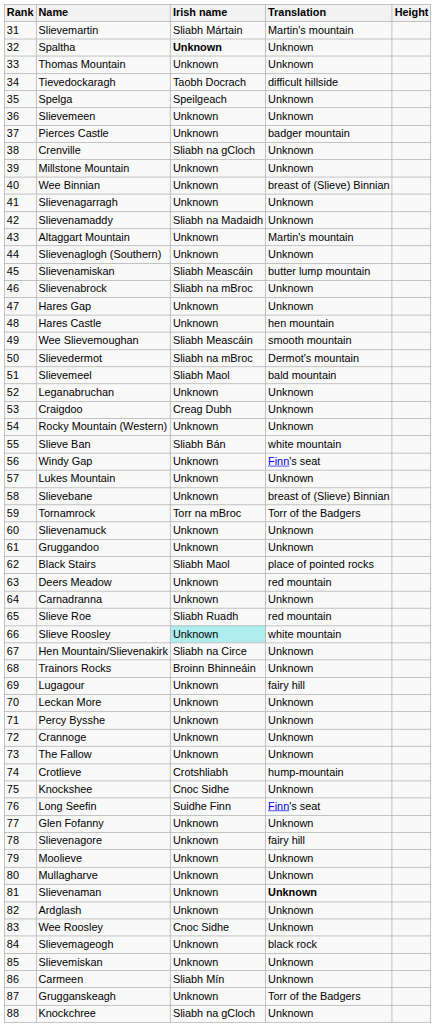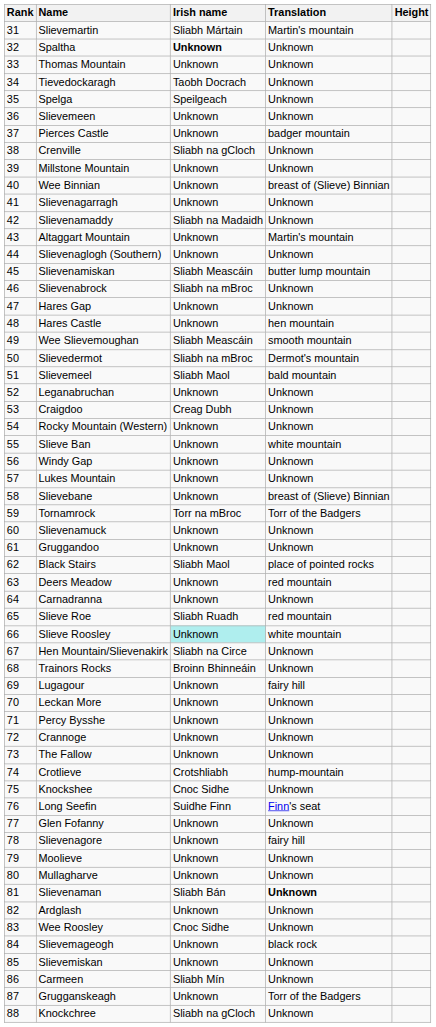 <table class="wikitable mw-collapsible mw-collapsed sortable" style="text-align:left">
 <tr>
 <th style="text-align:left">Rank</th>
 <th style="text-align:left">Name</th>
 <th style="text-align:left">Irish name</th>
 <th style="text-align:left">Translation</th>
 <th style="text-align:left">Height</th>
 </tr>
 <tr>
 <td>31</td>
 <td>Slievemartin</td>
 <td>Sliabh Mártain</td>
 <td>Martin's mountain</td>
 <td></td>
 </tr>
 <tr>
 <td>32</td>
 <td>Spaltha</td>
 <td><strong>Unknown</strong></td>
 <td>Unknown</td>
 <td></td>
 </tr>
 <tr>
 <td>33</td>
 <td>Thomas Mountain</td>
 <td>Unknown</td>
 <td>Unknown</td>
 <td></td>
 </tr>
 <tr>
 <td>34</td>
 <td>Tievedockaragh</td>
 <td>Taobh Docrach</td>
-<td>difficult hillside</td>
+<td>Unknown</td>
 <td></td>
 </tr>
 <tr>
 <td>35</td>
 <td>Spelga</td>
 <td>Speilgeach</td>
 <td>Unknown</td>
 <td></td>
 </tr>
 <tr>
 <td>36</td>
 <td>Slievemeen</td>
 <td>Unknown</td>
 <td>Unknown</td>
 <td></td>
 </tr>
 <tr>
 <td>37</td>
 <td>Pierces Castle</td>
 <td>Unknown</td>
 <td>badger mountain</td>
 <td></td>
 </tr>
 <tr>
 <td>38</td>
 <td>Crenville</td>
 <td>Sliabh na gCloch</td>
 <td>Unknown</td>
 <td></td>
 </tr>
 <tr>
 <td>39</td>
 <td>Millstone Mountain</td>
 <td>Unknown</td>
 <td>Unknown</td>
 <td></td>
 </tr>
 <tr>
 <td>40</td>
 <td>Wee Binnian</td>
 <td>Unknown</td>
 <td>breast of (Slieve) Binnian</td>
 <td></td>
 </tr>
 <tr>
 <td>41</td>
 <td>Slievenagarragh</td>
 <td>Unknown</td>
 <td>Unknown</td>
 <td></td>
 </tr>
 <tr>
 <td>42</td>
 <td>Slievenamaddy</td>
 <td>Sliabh na Madaidh</td>
 <td>Unknown</td>
 <td></td>
 </tr>
 <tr>
 <td>43</td>
 <td>Altaggart Mountain</td>
 <td>Unknown</td>
 <td>Martin's mountain</td>
 <td></td>
 </tr>
 <tr>
 <td>44</td>
 <td>Slievenaglogh (Southern)</td>
 <td>Unknown</td>
 <td>Unknown</td>
 <td></td>
 </tr>
 <tr>
 <td>45</td>
 <td>Slievenamiskan</td>
 <td>Sliabh Meascáin</td>
 <td>butter lump mountain</td>
 <td></td>
 </tr>
 <tr>
 <td>46</td>
 <td>Slievenabrock</td>
 <td>Sliabh na mBroc</td>
 <td>Unknown</td>
 <td></td>
 </tr>
 <tr>
 <td>47</td>
 <td>Hares Gap</td>
 <td>Unknown</td>
 <td>Unknown</td>
 <td></td>
 </tr>
 <tr>
 <td>48</td>
 <td>Hares Castle</td>
 <td>Unknown</td>
 <td>hen mountain</td>
 <td></td>
 </tr>
 <tr>
 <td>49</td>
 <td>Wee Slievemoughan</td>
 <td>Sliabh Meascáin</td>
 <td>smooth mountain</td>
 <td></td>
 </tr>
 <tr>
 <td>50</td>
 <td>Slievedermot</td>
 <td>Sliabh na mBroc</td>
 <td>Dermot's mountain</td>
 <td></td>
 </tr>
 <tr>
 <td>51</td>
 <td>Slievemeel</td>
 <td>Sliabh Maol</td>
 <td>bald mountain</td>
 <td></td>
 </tr>
 <tr>
 <td>52</td>
 <td>Leganabruchan</td>
 <td>Unknown</td>
 <td>Unknown</td>
 <td></td>
 </tr>
 <tr>
 <td>53</td>
 <td>Craigdoo</td>
 <td>Creag Dubh</td>
 <td>Unknown</td>
 <td></td>
 </tr>
 <tr>
 <td>54</td>
 <td>Rocky Mountain (Western)</td>
 <td>Unknown</td>
 <td>Unknown</td>
 <td></td>
 </tr>
 <tr>
 <td>55</td>
 <td>Slieve Ban</td>
-<td>Sliabh Bán</td>
+<td>Unknown</td>
 <td>white mountain</td>
 <td></td>
 </tr>
 <tr>
 <td>56</td>
 <td>Windy Gap</td>
 <td>Unknown</td>
-<td><a href='#'>Finn</a>'s seat</td>
+<td>Unknown</td>
 <td></td>
 </tr>
 <tr>
 <td>57</td>
 <td>Lukes Mountain</td>
 <td>Unknown</td>
 <td>Unknown</td>
 <td></td>
 </tr>
 <tr>
 <td>58</td>
 <td>Slievebane</td>
 <td>Unknown</td>
 <td>breast of (Slieve) Binnian</td>
 <td></td>
 </tr>
 <tr>
 <td>59</td>
 <td>Tornamrock</td>
 <td>Torr na mBroc</td>
 <td>Torr of the Badgers</td>
 <td></td>
 </tr>
 <tr>
 <td>60</td>
 <td>Slievenamuck</td>
 <td>Unknown</td>
 <td>Unknown</td>
 <td></td>
 </tr>
 <tr>
 <td>61</td>
 <td>Gruggandoo</td>
 <td>Unknown</td>
 <td>Unknown</td>
 <td></td>
 </tr>
 <tr>
 <td>62</td>
 <td>Black Stairs</td>
 <td>Sliabh Maol</td>
 <td>place of pointed rocks</td>
 <td></td>
 </tr>
 <tr>
 <td>63</td>
 <td>Deers Meadow</td>
 <td>Unknown</td>
 <td>red mountain</td>
 <td></td>
 </tr>
 <tr>
 <td>64</td>
 <td>Carnadranna</td>
 <td>Unknown</td>
 <td>Unknown</td>
 <td></td>
 </tr>
 <tr>
 <td>65</td>
 <td>Slieve Roe</td>
 <td>Sliabh Ruadh</td>
 <td>red mountain</td>
 <td></td>
 </tr>
 <tr>
 <td>66</td>
 <td>Slieve Roosley</td>
 <td style="background: paleturquoise;">Unknown</td>
 <td>white mountain</td>
 <td></td>
 </tr>
 <tr>
 <td>67</td>
 <td>Hen Mountain/Slievenakirk</td>
 <td>Sliabh na Circe</td>
 <td>Unknown</td>
 <td></td>
 </tr>
 <tr>
 <td>68</td>
 <td>Trainors Rocks</td>
 <td>Broinn Bhinneáin</td>
 <td>Unknown</td>
 <td></td>
 </tr>
 <tr>
 <td>69</td>
 <td>Lugagour</td>
 <td>Unknown</td>
 <td>fairy hill</td>
 <td></td>
 </tr>
 <tr>
 <td>70</td>
 <td>Leckan More</td>
 <td>Unknown</td>
 <td>Unknown</td>
 <td></td>
 </tr>
 <tr>
 <td>71</td>
 <td>Percy Bysshe</td>
 <td>Unknown</td>
 <td>Unknown</td>
 <td></td>
 </tr>
 <tr>
 <td>72</td>
 <td>Crannoge</td>
 <td>Unknown</td>
 <td>Unknown</td>
 <td></td>
 </tr>
 <tr>
 <td>73</td>
 <td>The Fallow</td>
 <td>Unknown</td>
 <td>Unknown</td>
 <td></td>
 </tr>
 <tr>
 <td>74</td>
 <td>Crotlieve</td>
 <td>Crotshliabh</td>
 <td>hump-mountain</td>
 <td></td>
 </tr>
 <tr>
 <td>75</td>
 <td>Knockshee</td>
 <td>Cnoc Sidhe</td>
 <td>Unknown</td>
 <td></td>
 </tr>
 <tr>
 <td>76</td>
 <td>Long Seefin</td>
 <td>Suidhe Finn</td>
 <td><a href='#'>Finn</a>'s seat</td>
 <td></td>
 </tr>
 <tr>
 <td>77</td>
 <td>Glen Fofanny</td>
 <td>Unknown</td>
 <td>Unknown</td>
 <td></td>
 </tr>
 <tr>
 <td>78</td>
 <td>Slievenagore</td>
 <td>Unknown</td>
 <td>fairy hill</td>
 <td></td>
 </tr>
 <tr>
 <td>79</td>
 <td>Moolieve</td>
 <td>Unknown</td>
 <td>Unknown</td>
 <td></td>
 </tr>
 <tr>
 <td>80</td>
 <td>Mullagharve</td>
 <td>Unknown</td>
 <td>Unknown</td>
 <td></td>
 </tr>
 <tr>
 <td>81</td>
 <td>Slievenaman</td>
-<td>Unknown</td>
+<td>Sliabh Bán</td>
 <td><strong>Unknown</strong></td>
 <td></td>
 </tr>
 <tr>
 <td>82</td>
 <td>Ardglash</td>
 <td>Unknown</td>
 <td>Unknown</td>
 <td></td>
 </tr>
 <tr>
 <td>83</td>
 <td>Wee Roosley</td>
 <td>Cnoc Sidhe</td>
 <td>Unknown</td>
 <td></td>
 </tr>
 <tr>
 <td>84</td>
 <td>Slievemageogh</td>
 <td>Unknown</td>
 <td>black rock</td>
 <td></td>
 </tr>
 <tr>
 <td>85</td>
 <td>Slievemiskan</td>
 <td>Unknown</td>
 <td>Unknown</td>
 <td></td>
 </tr>
 <tr>
 <td>86</td>
 <td>Carmeen</td>
 <td>Sliabh Mín</td>
 <td>Unknown</td>
 <td></td>
 </tr>
 <tr>
 <td>87</td>
 <td>Grugganskeagh</td>
 <td>Unknown</td>
 <td>Torr of the Badgers</td>
 <td></td>
 </tr>
 <tr>
 <td>88</td>
 <td>Knockchree</td>
 <td>Sliabh na gCloch</td>
 <td>Unknown</td>
 <td></td>
 </tr>
 </table>
